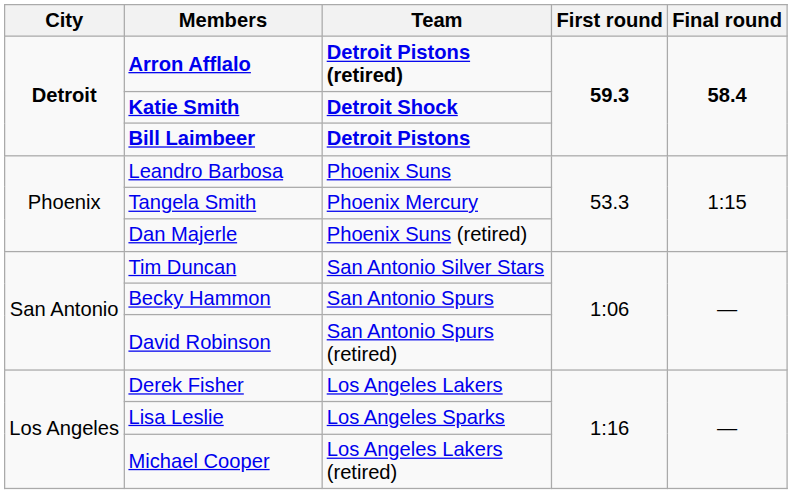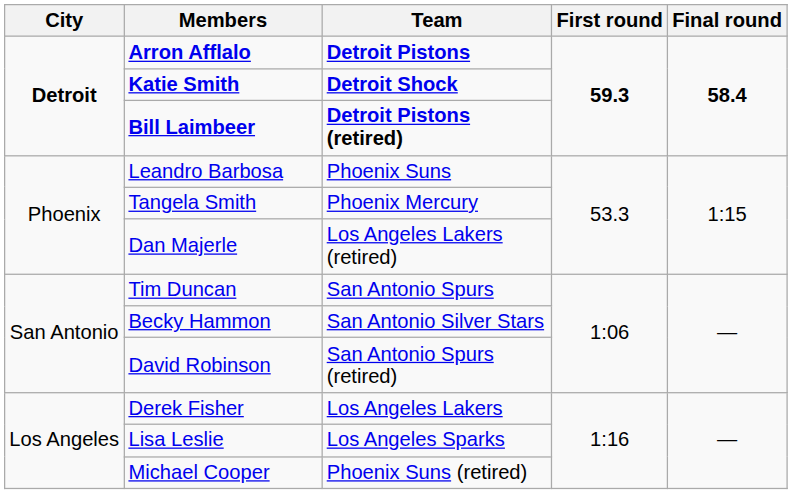 <table class="wikitable">
 <tr>
 <th>City</th>
 <th width=150>Members</th>
 <th width=175>Team</th>
 <th>First round</th>
 <th>Final round</th>
 </tr>
 <tr>
 <td align=center rowspan=3><strong>Detroit</strong></td>
 <td><strong><a href='#'>Arron Afflalo</a></strong></td>
-<td><strong><a href='#'>Detroit Pistons</a> (retired)</strong></td>
+<td><strong><a href='#'>Detroit Pistons</a></strong></td>
 <td align=center rowspan=3><strong>59.3</strong></td>
 <td align=center rowspan=3><strong>58.4</strong></td>
 </tr>
 <tr>
 <td><strong><a href='#'>Katie Smith</a></strong></td>
 <td><strong><a href='#'>Detroit Shock</a></strong></td>
 </tr>
 <tr>
 <td><strong><a href='#'>Bill Laimbeer</a></strong></td>
-<td><strong><a href='#'>Detroit Pistons</a></strong></td>
+<td><strong><a href='#'>Detroit Pistons</a> (retired)</strong></td>
 </tr>
 <tr>
 <td align=center rowspan=3>Phoenix</td>
 <td><a href='#'>Leandro Barbosa</a></td>
 <td><a href='#'>Phoenix Suns</a></td>
 <td align=center rowspan=3>53.3</td>
 <td align=center rowspan=3>1:15</td>
 </tr>
 <tr>
 <td><a href='#'>Tangela Smith</a></td>
 <td><a href='#'>Phoenix Mercury</a></td>
 </tr>
 <tr>
 <td><a href='#'>Dan Majerle</a></td>
-<td><a href='#'>Phoenix Suns</a> (retired)</td>
+<td><a href='#'>Los Angeles Lakers</a> (retired)</td>
 </tr>
 <tr>
 <td align=center rowspan=3>San Antonio</td>
 <td><a href='#'>Tim Duncan</a></td>
-<td><a href='#'>San Antonio Silver Stars</a></td>
+<td><a href='#'>San Antonio Spurs</a></td>
 <td align=center rowspan=3>1:06</td>
 <td align=center rowspan=3>—</td>
 </tr>
 <tr>
 <td><a href='#'>Becky Hammon</a></td>
-<td><a href='#'>San Antonio Spurs</a></td>
+<td><a href='#'>San Antonio Silver Stars</a></td>
 </tr>
 <tr>
 <td><a href='#'>David Robinson</a></td>
 <td><a href='#'>San Antonio Spurs</a> (retired)</td>
 </tr>
 <tr>
 <td align=center rowspan=3>Los Angeles</td>
 <td><a href='#'>Derek Fisher</a></td>
 <td><a href='#'>Los Angeles Lakers</a></td>
 <td align=center rowspan=3>1:16</td>
 <td align=center rowspan=3>—</td>
 </tr>
 <tr>
 <td><a href='#'>Lisa Leslie</a></td>
 <td><a href='#'>Los Angeles Sparks</a></td>
 </tr>
 <tr>
 <td><a href='#'>Michael Cooper</a></td>
-<td><a href='#'>Los Angeles Lakers</a> (retired)</td>
+<td><a href='#'>Phoenix Suns</a> (retired)</td>
 </tr>
 </table>
